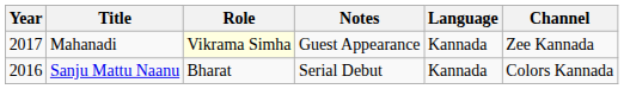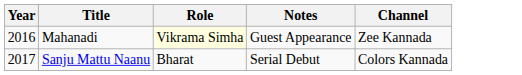 <table class="wikitable sortable">
 <tr>
 <th>Year</th>
 <th>Title</th>
 <th>Role</th>
 <th>Notes</th>
-<th>Language</th>
 <th>Channel</th>
 </tr>
 <tr>
-<td>2017</td>
+<td>2016</td>
 <td>Mahanadi</td>
 <td style="background: lightyellow;">Vikrama Simha</td>
 <td>Guest Appearance</td>
-<td>Kannada</td>
 <td>Zee Kannada</td>
 </tr>
 <tr>
-<td>2016</td>
+<td>2017</td>
 <td><a href='#'>Sanju Mattu Naanu</a></td>
 <td>Bharat</td>
 <td>Serial Debut</td>
-<td>Kannada</td>
 <td>Colors Kannada</td>
 </tr>
 </table>
